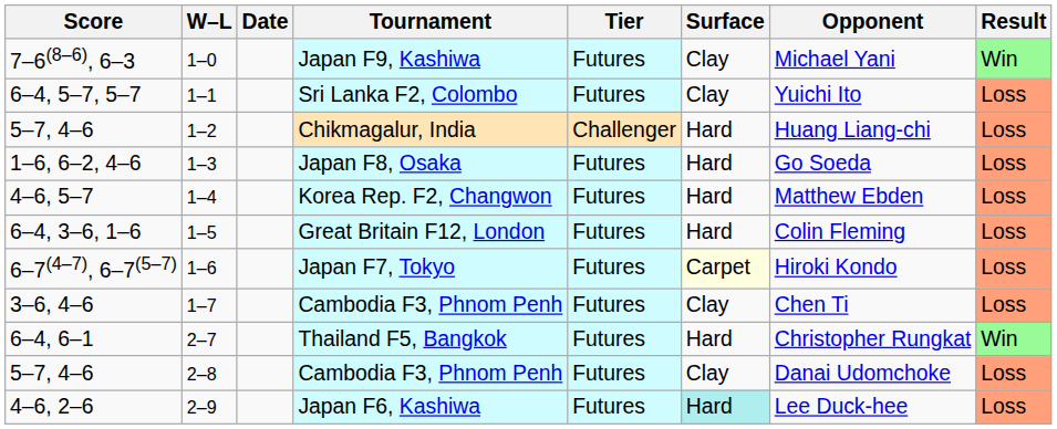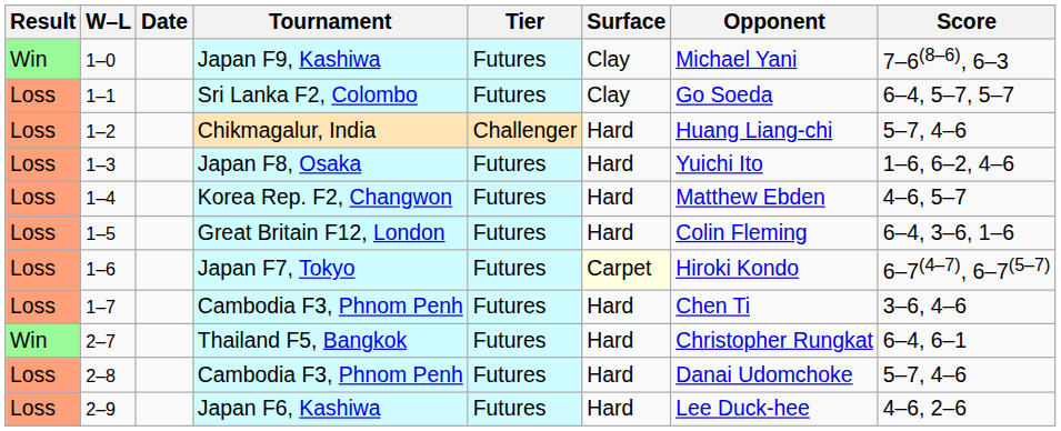 <table class="sortable wikitable">
 <tr>
-<th class="unsortable">Score</th>
+<th>Result</th>
 <th class="unsortable">W–L</th>
 <th>Date</th>
 <th>Tournament</th>
 <th>Tier</th>
 <th>Surface</th>
 <th>Opponent</th>
-<th>Result</th>
+<th class="unsortable">Score</th>
 </tr>
 <tr>
-<td>7–6<sup>(8–6)</sup>, 6–3</td>
+<td bgcolor=98FB98>Win</td>
 <td><small>1–0</small></td>
 <td></td>
 <td style="background:#cffcff;">Japan F9, <a href='#'>Kashiwa</a></td>
 <td style="background:#cffcff;">Futures</td>
 <td>Clay</td>
 <td> <a href='#'>Michael Yani</a></td>
-<td bgcolor=98FB98>Win</td>
+<td>7–6<sup>(8–6)</sup>, 6–3</td>
 </tr>
 <tr>
-<td>6–4, 5–7, 5–7</td>
+<td bgcolor=FFA07A>Loss</td>
 <td><small>1–1</small></td>
 <td></td>
 <td style="background:#cffcff;">Sri Lanka F2, <a href='#'>Colombo</a></td>
 <td style="background:#cffcff;">Futures</td>
 <td>Clay</td>
-<td> <a href='#'>Yuichi Ito</a></td>
-<td bgcolor=FFA07A>Loss</td>
+<td> <a href='#'>Go Soeda</a></td>
+<td>6–4, 5–7, 5–7</td>
 </tr>
 <tr>
-<td>5–7, 4–6</td>
+<td bgcolor=FFA07A>Loss</td>
 <td><small>1–2</small></td>
 <td></td>
 <td style="background:moccasin;">Chikmagalur, India</td>
 <td style="background:moccasin;">Challenger</td>
 <td>Hard</td>
 <td> <a href='#'>Huang Liang-chi</a></td>
-<td bgcolor=FFA07A>Loss</td>
+<td>5–7, 4–6</td>
 </tr>
 <tr>
-<td>1–6, 6–2, 4–6</td>
+<td bgcolor=FFA07A>Loss</td>
 <td><small>1–3</small></td>
 <td></td>
 <td style="background:#cffcff;">Japan F8, <a href='#'>Osaka</a></td>
 <td style="background:#cffcff;">Futures</td>
 <td>Hard</td>
-<td> <a href='#'>Go Soeda</a></td>
-<td bgcolor=FFA07A>Loss</td>
+<td> <a href='#'>Yuichi Ito</a></td>
+<td>1–6, 6–2, 4–6</td>
 </tr>
 <tr>
-<td>4–6, 5–7</td>
+<td bgcolor=FFA07A>Loss</td>
 <td><small>1–4</small></td>
 <td></td>
 <td style="background:#cffcff;">Korea Rep. F2, <a href='#'>Changwon</a></td>
 <td style="background:#cffcff;">Futures</td>
 <td>Hard</td>
 <td> <a href='#'>Matthew Ebden</a></td>
-<td bgcolor=FFA07A>Loss</td>
+<td>4–6, 5–7</td>
 </tr>
 <tr>
-<td>6–4, 3–6, 1–6</td>
+<td bgcolor=FFA07A>Loss</td>
 <td><small>1–5</small></td>
 <td></td>
 <td style="background:#cffcff;">Great Britain F12, <a href='#'>London</a></td>
 <td style="background:#cffcff;">Futures</td>
 <td>Hard</td>
 <td> <a href='#'>Colin Fleming</a></td>
-<td bgcolor=FFA07A>Loss</td>
+<td>6–4, 3–6, 1–6</td>
 </tr>
 <tr>
-<td>6–7<sup>(4–7)</sup>, 6–7<sup>(5–7)</sup></td>
+<td bgcolor=FFA07A>Loss</td>
 <td><small>1–6</small></td>
 <td></td>
 <td style="background:#cffcff;">Japan F7, <a href='#'>Tokyo</a></td>
 <td style="background:#cffcff;">Futures</td>
 <td style="background: lightyellow;">Carpet</td>
 <td> <a href='#'>Hiroki Kondo</a></td>
-<td bgcolor=FFA07A>Loss</td>
+<td>6–7<sup>(4–7)</sup>, 6–7<sup>(5–7)</sup></td>
 </tr>
 <tr>
-<td>3–6, 4–6</td>
+<td bgcolor=FFA07A>Loss</td>
 <td><small>1–7</small></td>
 <td></td>
 <td style="background:#cffcff;">Cambodia F3, <a href='#'>Phnom Penh</a></td>
 <td style="background:#cffcff;">Futures</td>
-<td>Clay</td>
+<td>Hard</td>
 <td> <a href='#'>Chen Ti</a></td>
-<td bgcolor=FFA07A>Loss</td>
+<td>3–6, 4–6</td>
 </tr>
 <tr>
-<td>6–4, 6–1</td>
+<td bgcolor=98FB98>Win</td>
 <td><small>2–7</small></td>
 <td></td>
 <td style="background:#cffcff;">Thailand F5, <a href='#'>Bangkok</a></td>
 <td style="background:#cffcff;">Futures</td>
 <td>Hard</td>
 <td> <a href='#'>Christopher Rungkat</a></td>
-<td bgcolor=98FB98>Win</td>
+<td>6–4, 6–1</td>
 </tr>
 <tr>
-<td>5–7, 4–6</td>
+<td bgcolor=FFA07A>Loss</td>
 <td><small>2–8</small></td>
 <td></td>
 <td style="background:#cffcff;">Cambodia F3, <a href='#'>Phnom Penh</a></td>
 <td style="background:#cffcff;">Futures</td>
-<td>Clay</td>
+<td>Hard</td>
 <td> <a href='#'>Danai Udomchoke</a></td>
-<td bgcolor=FFA07A>Loss</td>
+<td>5–7, 4–6</td>
 </tr>
 <tr>
-<td>4–6, 2–6</td>
+<td bgcolor=FFA07A>Loss</td>
 <td><small>2–9</small></td>
 <td></td>
 <td style="background:#cffcff;">Japan F6, <a href='#'>Kashiwa</a></td>
 <td style="background:#cffcff;">Futures</td>
-<td style="background: paleturquoise;">Hard</td>
+<td>Hard</td>
 <td> <a href='#'>Lee Duck-hee</a></td>
-<td bgcolor=FFA07A>Loss</td>
+<td>4–6, 2–6</td>
 </tr>
 </table>
